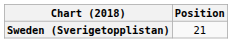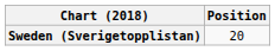 <table class="wikitable plainrowheaders" style="text-align:center">
 <tr>
 <th scope="col">Chart (2018)</th>
 <th scope="col">Position</th>
 </tr>
 <tr>
 <th scope="row">Sweden (Sverigetopplistan)</th>
-<td>21</td>
+<td>20</td>
 </tr>
 </table>
